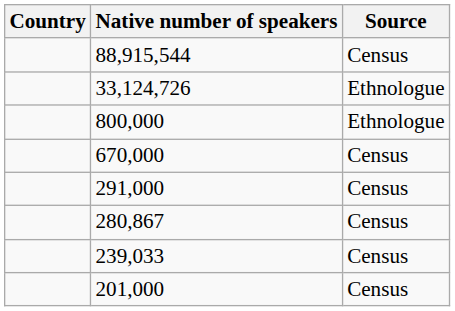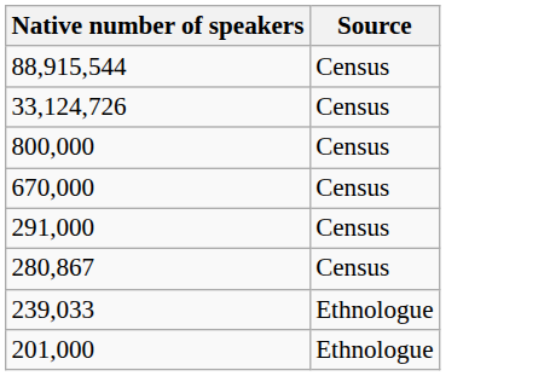 <table class="wikitable">
 <tr>
-<th>Country</th>
 <th>Native number of speakers</th>
 <th>Source</th>
 </tr>
 <tr>
-<td></td>
 <td>88,915,544</td>
 <td>Census</td>
 </tr>
 <tr>
-<td></td>
 <td>33,124,726</td>
-<td>Ethnologue</td>
+<td>Census</td>
 </tr>
 <tr>
-<td></td>
 <td>800,000</td>
-<td>Ethnologue</td>
+<td>Census</td>
 </tr>
 <tr>
-<td></td>
 <td>670,000</td>
 <td>Census</td>
 </tr>
 <tr>
-<td></td>
 <td>291,000</td>
 <td>Census</td>
 </tr>
 <tr>
-<td></td>
 <td>280,867</td>
 <td>Census</td>
 </tr>
 <tr>
-<td></td>
 <td>239,033</td>
-<td>Census</td>
+<td>Ethnologue</td>
 </tr>
 <tr>
-<td></td>
 <td>201,000</td>
-<td>Census</td>
+<td>Ethnologue</td>
 </tr>
 </table>
